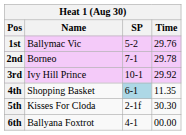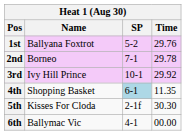 <table class="wikitable">
 <tr>
 <th colspan="6">Heat 1 (Aug 30)</th>
 </tr>
 <tr>
 <th width=20>Pos</th>
 <th width=150>Name</th>
 <th width=40>SP</th>
 <th width=40>Time</th>
 </tr>
 <tr style="background: #f4caf9;">
 <th>1st</th>
-<td>Ballymac Vic</td>
+<td>Ballyana Foxtrot</td>
 <td>5-2</td>
 <td>29.76</td>
 </tr>
 <tr style="background: #f4caf9;">
 <th>2nd</th>
 <td>Borneo</td>
 <td>7-1</td>
 <td>29.78</td>
 </tr>
 <tr style="background: #f4caf9;">
 <th>3rd</th>
 <td>Ivy Hill Prince</td>
 <td>10-1</td>
 <td>29.92</td>
 </tr>
 <tr>
 <th>4th</th>
 <td>Shopping Basket</td>
 <td style="background: lightblue;">6-1</td>
 <td>11.35</td>
 </tr>
 <tr>
 <th>5th</th>
 <td>Kisses For Cloda</td>
 <td>2-1f</td>
 <td>30.30</td>
 </tr>
 <tr>
 <th>6th</th>
-<td>Ballyana Foxtrot</td>
+<td>Ballymac Vic</td>
 <td>4-1</td>
 <td>00.00</td>
 </tr>
 </table>
